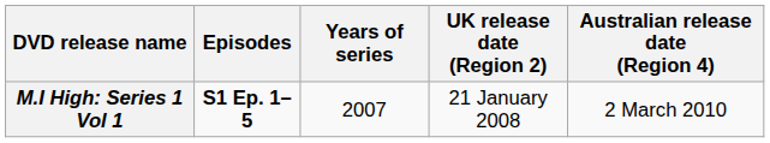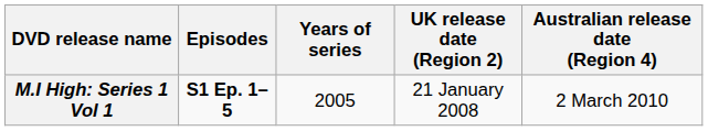 <table class="wikitable plainrowheaders">
 <tr>
 <th scope="col">DVD release name</th>
 <th scope="col">Episodes</th>
 <th scope="col">Years of series</th>
 <th scope="col">UK release date<br>(Region 2)</th>
 <th scope="col">Australian release date<br>(Region 4)</th>
 </tr>
 <tr>
 <th scope="row"><em>M.I High: Series 1 Vol 1</em></th>
 <td style="text-align:center;"><strong>S1 Ep. 1–5</strong></td>
-<td style="text-align:center;">2007</td>
+<td style="text-align:center;">2005</td>
 <td style="text-align:center;">21 January 2008</td>
 <td style="text-align:center;">2 March 2010</td>
 </tr>
 </table>
